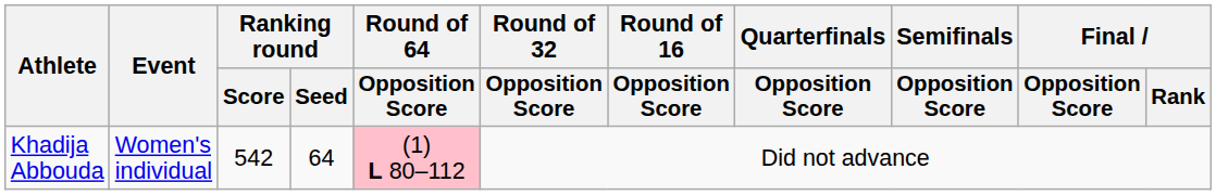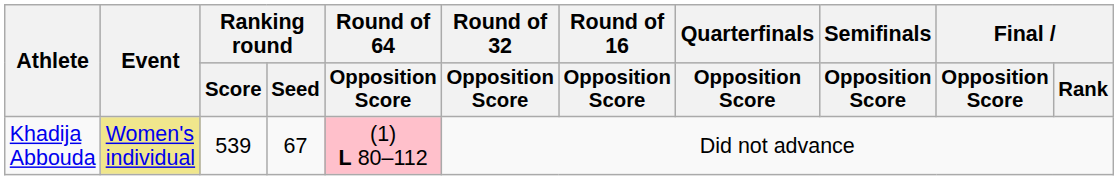 <table class="wikitable" style="font-size:90%">
 <tr>
 <th rowspan="2">Athlete</th>
 <th rowspan="2">Event</th>
 <th colspan="2">Ranking round</th>
 <th>Round of 64</th>
 <th>Round of 32</th>
 <th>Round of 16</th>
 <th>Quarterfinals</th>
 <th>Semifinals</th>
 <th colspan="2">Final / </th>
 </tr>
 <tr style="font-size:95%">
 <th>Score</th>
 <th>Seed</th>
 <th>Opposition<br>Score</th>
 <th>Opposition<br>Score</th>
 <th>Opposition<br>Score</th>
 <th>Opposition<br>Score</th>
 <th>Opposition<br>Score</th>
 <th>Opposition<br>Score</th>
 <th>Rank</th>
 </tr>
 <tr align=center>
 <td align=left><a href='#'>Khadija Abbouda</a></td>
-<td align=left><a href='#'>Women's individual</a></td>
-<td>542</td>
-<td>64</td>
+<td align=left style="background: khaki;"><a href='#'>Women's individual</a></td>
+<td>539</td>
+<td>67</td>
 <td style="background: pink;"> (1)<br><strong>L</strong> 80–112</td>
 <td colspan=6>Did not advance</td>
 </tr>
 </table>
